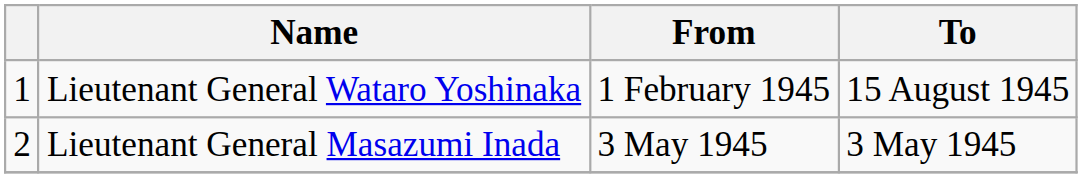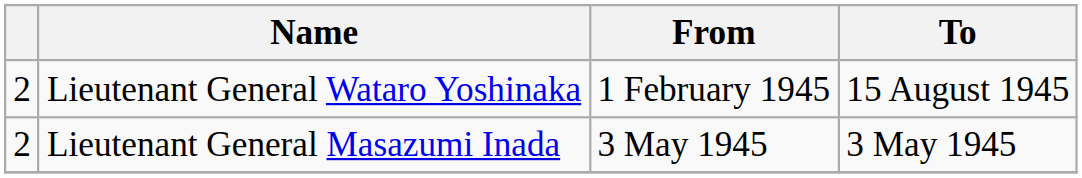 <table class=wikitable>
 <tr>
 <th></th>
 <th>Name</th>
 <th>From</th>
 <th>To</th>
 </tr>
 <tr>
-<td>1</td>
+<td>2</td>
 <td>Lieutenant General <a href='#'>Wataro Yoshinaka</a></td>
 <td>1 February 1945</td>
 <td>15 August 1945</td>
 </tr>
 <tr>
 <td>2</td>
 <td>Lieutenant General <a href='#'>Masazumi Inada</a></td>
 <td>3 May 1945</td>
 <td>3 May 1945</td>
 </tr>
 <tr>
 </tr>
 </table>
